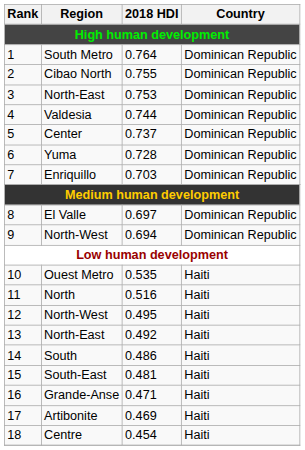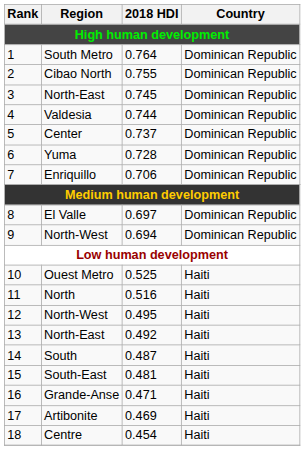 <table class="wikitable sortable">
 <tr>
 <th>Rank</th>
 <th>Region</th>
 <th>2018 HDI</th>
 <th>Country</th>
 </tr>
 <tr>
 <th colspan="4" style="color:#0e0; background-color:#444;">High human development</th>
 </tr>
 <tr>
 <td>1</td>
 <td>South Metro</td>
 <td>0.764</td>
 <td>Dominican Republic</td>
 </tr>
 <tr>
 <td>2</td>
 <td>Cibao North</td>
 <td>0.755</td>
 <td>Dominican Republic</td>
 </tr>
 <tr>
 <td>3</td>
 <td>North-East</td>
-<td>0.753</td>
+<td>0.745</td>
 <td>Dominican Republic</td>
 </tr>
 <tr>
 <td>4</td>
 <td>Valdesia</td>
 <td>0.744</td>
 <td>Dominican Republic</td>
 </tr>
 <tr>
 <td>5</td>
 <td>Center</td>
 <td>0.737</td>
 <td>Dominican Republic</td>
 </tr>
 <tr>
 <td>6</td>
 <td>Yuma</td>
 <td>0.728</td>
 <td>Dominican Republic</td>
 </tr>
 <tr>
 <td>7</td>
 <td>Enriquillo</td>
-<td>0.703</td>
+<td>0.706</td>
 <td>Dominican Republic</td>
 </tr>
 <tr>
 </tr>
 <tr style="background:#e6e6e6">
 <th colspan="4" style="color:#fc0; background-color:#333;">Medium human development</th>
 </tr>
 <tr>
 <td>8</td>
 <td>El Valle</td>
 <td>0.697</td>
 <td>Dominican Republic</td>
 </tr>
 <tr>
 <td>9</td>
 <td>North-West</td>
 <td>0.694</td>
 <td>Dominican Republic</td>
 </tr>
 <tr>
 <th colspan="4" style="color:#900; background-color:#fff;">Low human development</th>
 </tr>
 <tr>
 <td>10</td>
 <td>Ouest Metro</td>
-<td>0.535</td>
+<td>0.525</td>
 <td>Haiti</td>
 </tr>
 <tr>
 <td>11</td>
 <td>North</td>
 <td>0.516</td>
 <td>Haiti</td>
 </tr>
 <tr>
 <td>12</td>
 <td>North-West</td>
 <td>0.495</td>
 <td>Haiti</td>
 </tr>
 <tr>
 <td>13</td>
 <td>North-East</td>
 <td>0.492</td>
 <td>Haiti</td>
 </tr>
 <tr>
 <td>14</td>
 <td>South</td>
-<td>0.486</td>
+<td>0.487</td>
 <td>Haiti</td>
 </tr>
 <tr>
 <td>15</td>
 <td>South-East</td>
 <td>0.481</td>
 <td>Haiti</td>
 </tr>
 <tr>
 <td>16</td>
 <td>Grande-Anse</td>
 <td>0.471</td>
 <td>Haiti</td>
 </tr>
 <tr>
 <td>17</td>
 <td>Artibonite</td>
 <td>0.469</td>
 <td>Haiti</td>
 </tr>
 <tr>
 <td>18</td>
 <td>Centre</td>
 <td>0.454</td>
 <td>Haiti</td>
 </tr>
 <tr>
 </tr>
 </table>
